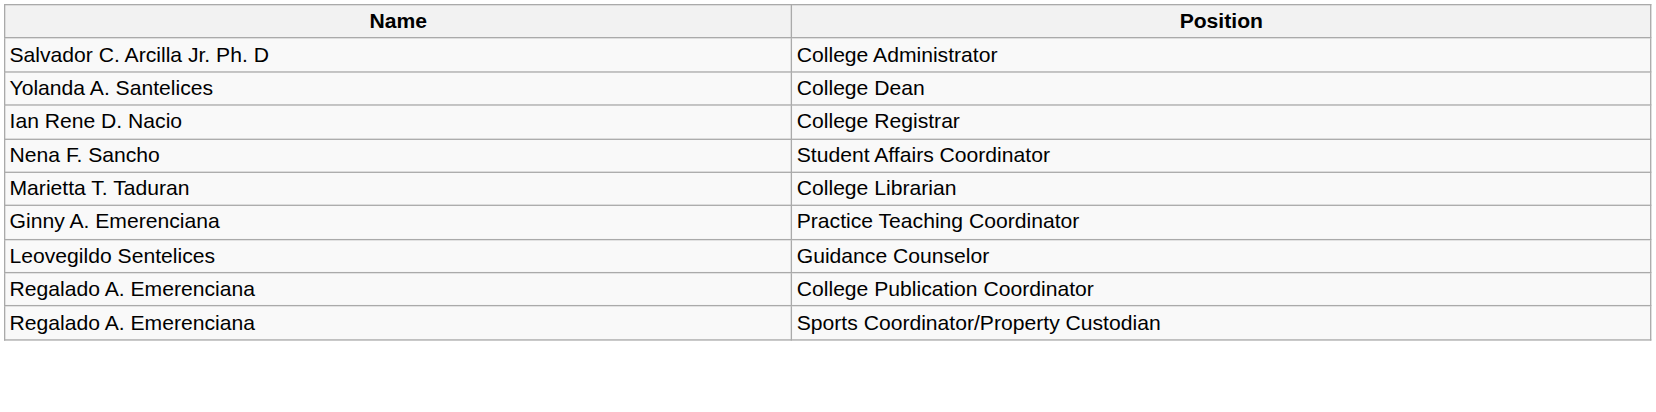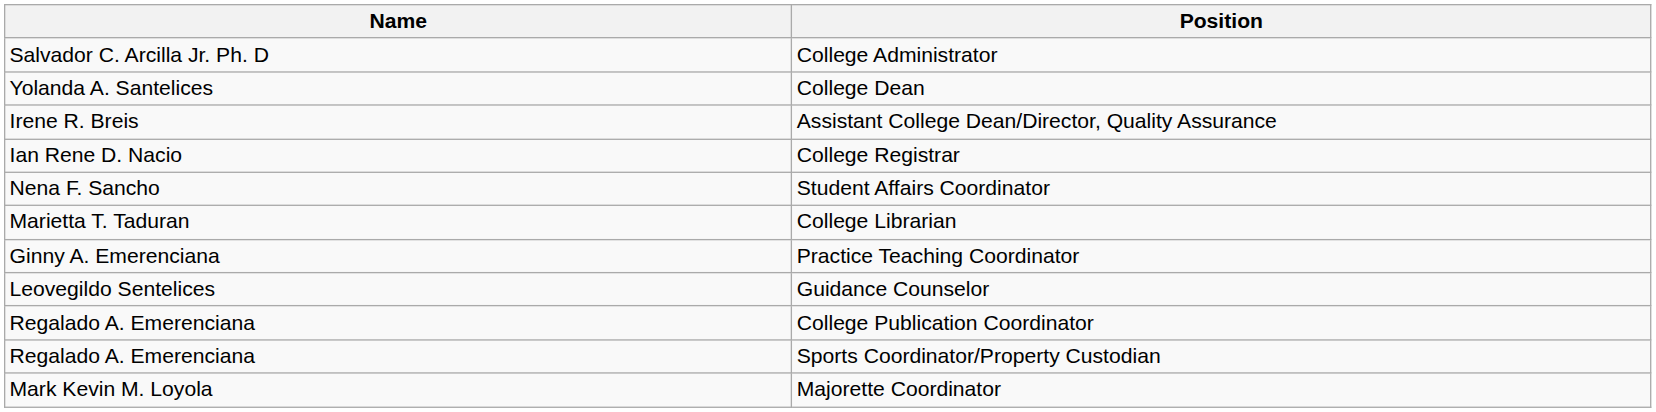 <table class="wikitable">
 <tr>
 <th bgcolor="#efefef" width="2%">Name</th>
 <th bgcolor="#efefef" width="2%">Position</th>
 </tr>
 <tr>
 <td align=left>Salvador C. Arcilla Jr. Ph. D</td>
 <td align=left>College Administrator</td>
 </tr>
 <tr>
 <td align=left>Yolanda A. Santelices</td>
 <td align=left>College Dean</td>
+</tr>
+<tr>
+<td align=left>Irene R. Breis</td>
+<td align=left>Assistant College Dean/Director, Quality Assurance</td>
 </tr>
 <tr>
 <td align=left>Ian Rene D. Nacio</td>
 <td align=left>College Registrar</td>
 </tr>
 <tr>
 <td align=left>Nena F. Sancho</td>
 <td align=left>Student Affairs Coordinator</td>
 </tr>
 <tr>
 <td align=left>Marietta T. Taduran</td>
 <td align=left>College Librarian</td>
 </tr>
 <tr>
 <td align=left>Ginny A. Emerenciana</td>
 <td align=left>Practice Teaching Coordinator</td>
 </tr>
 <tr>
 <td align=left>Leovegildo Sentelices</td>
 <td align=left>Guidance Counselor</td>
 </tr>
 <tr>
 <td align=left>Regalado A. Emerenciana</td>
 <td align=left>College Publication Coordinator</td>
 </tr>
 <tr>
 <td align=left>Regalado A. Emerenciana</td>
 <td align=left>Sports Coordinator/Property Custodian</td>
 </tr>
+<tr>
+<td align=left>Mark Kevin M. Loyola</td>
+<td align=left>Majorette Coordinator</td>
+</tr>
 </table>
